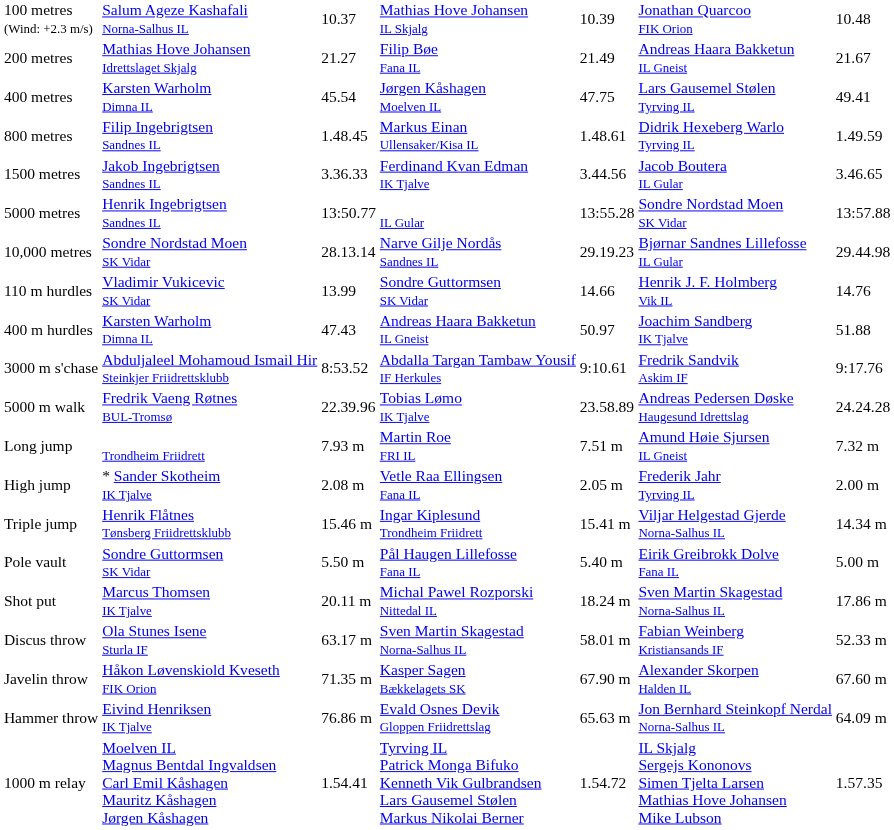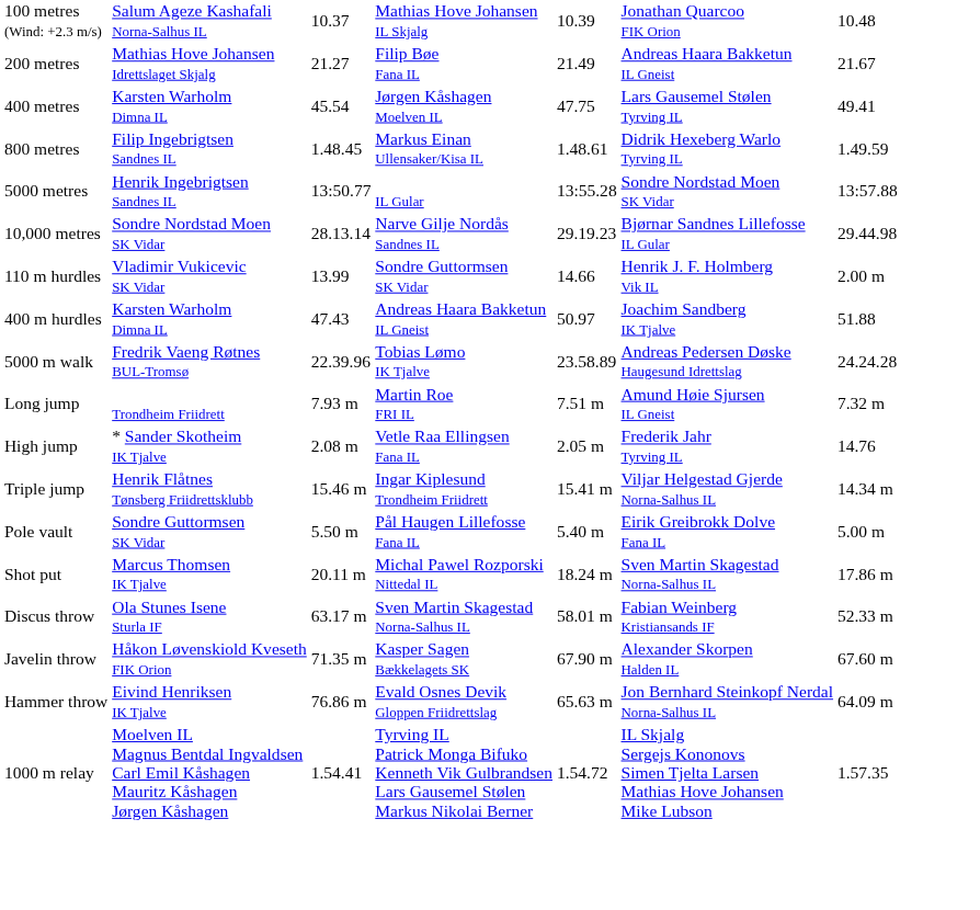 <table>
 <tr>
 <td>100 metres<br><small>(Wind: +2.3 m/s)</small></td>
 <td><a href='#'>Salum Ageze Kashafali</a><br><small><a href='#'>Norna-Salhus IL</a></small></td>
 <td>10.37</td>
 <td><a href='#'>Mathias Hove Johansen</a><br><small><a href='#'>IL Skjalg</a></small></td>
 <td>10.39</td>
 <td><a href='#'>Jonathan Quarcoo</a><br><small><a href='#'>FIK Orion</a></small></td>
 <td>10.48</td>
 </tr>
 <tr>
 <td>200 metres</td>
 <td><a href='#'>Mathias Hove Johansen</a><br><small><a href='#'>Idrettslaget Skjalg</a></small></td>
 <td>21.27</td>
 <td><a href='#'>Filip Bøe</a><br><small><a href='#'>Fana IL</a></small></td>
 <td>21.49</td>
 <td><a href='#'>Andreas Haara Bakketun</a><br><small><a href='#'>IL Gneist</a></small></td>
 <td>21.67</td>
 </tr>
 <tr>
 <td>400 metres</td>
 <td><a href='#'>Karsten Warholm</a><br><small><a href='#'>Dimna IL</a></small></td>
 <td>45.54 </td>
 <td><a href='#'>Jørgen Kåshagen</a><br><small><a href='#'>Moelven IL</a></small></td>
 <td>47.75</td>
 <td><a href='#'>Lars Gausemel Stølen</a><br><small><a href='#'>Tyrving IL</a></small></td>
 <td>49.41</td>
 </tr>
 <tr>
 <td>800 metres</td>
 <td><a href='#'>Filip Ingebrigtsen</a><br><small><a href='#'>Sandnes IL</a></small></td>
 <td>1.48.45</td>
 <td><a href='#'>Markus Einan</a><br><small><a href='#'>Ullensaker/Kisa IL</a></small></td>
 <td>1.48.61</td>
 <td><a href='#'>Didrik Hexeberg Warlo</a><br><small><a href='#'>Tyrving IL</a></small></td>
 <td>1.49.59</td>
 </tr>
 <tr>
-<td>1500 metres</td>
-<td><a href='#'>Jakob Ingebrigtsen</a><br><small><a href='#'>Sandnes IL</a></small></td>
-<td>3.36.33</td>
-<td><a href='#'>Ferdinand Kvan Edman</a><br><small><a href='#'>IK Tjalve</a></small></td>
-<td>3.44.56</td>
-<td><a href='#'>Jacob Boutera</a><br><small><a href='#'>IL Gular</a></small></td>
-<td>3.46.65</td>
-</tr>
-<tr>
 <td>5000 metres</td>
 <td><a href='#'>Henrik Ingebrigtsen</a><br><small><a href='#'>Sandnes IL</a></small></td>
 <td>13:50.77</td>
 <td><br><small><a href='#'>IL Gular</a></small></td>
 <td>13:55.28</td>
 <td><a href='#'>Sondre Nordstad Moen</a><br><small><a href='#'>SK Vidar</a></small></td>
 <td>13:57.88</td>
 </tr>
 <tr>
 <td>10,000 metres</td>
 <td><a href='#'>Sondre Nordstad Moen</a><br><small><a href='#'>SK Vidar</a></small></td>
 <td>28.13.14</td>
 <td><a href='#'>Narve Gilje Nordås</a><br><small><a href='#'>Sandnes IL</a></small></td>
 <td>29.19.23</td>
 <td><a href='#'>Bjørnar Sandnes Lillefosse</a><br><small><a href='#'>IL Gular</a></small></td>
 <td>29.44.98</td>
 </tr>
 <tr>
 <td>110 m hurdles</td>
 <td><a href='#'>Vladimir Vukicevic</a><br><small><a href='#'>SK Vidar</a></small></td>
 <td>13.99</td>
 <td><a href='#'>Sondre Guttormsen</a><br><small><a href='#'>SK Vidar</a></small></td>
 <td>14.66</td>
 <td><a href='#'>Henrik J. F. Holmberg</a><br><small><a href='#'>Vik IL</a></small></td>
-<td>14.76</td>
+<td>2.00 m</td>
 </tr>
 <tr>
 <td>400 m hurdles</td>
 <td><a href='#'>Karsten Warholm</a><br><small><a href='#'>Dimna IL</a></small></td>
 <td>47.43</td>
 <td><a href='#'>Andreas Haara Bakketun</a><br><small><a href='#'>IL Gneist</a></small></td>
 <td>50.97</td>
 <td><a href='#'>Joachim Sandberg</a><br><small><a href='#'>IK Tjalve</a></small></td>
 <td>51.88</td>
-</tr>
-<tr>
-<td>3000 m s'chase</td>
-<td><a href='#'>Abduljaleel Mohamoud Ismail Hir</a><br><small><a href='#'>Steinkjer Friidrettsklubb</a></small></td>
-<td>8:53.52</td>
-<td><a href='#'>Abdalla Targan Tambaw Yousif</a><br><small><a href='#'>IF Herkules</a></small></td>
-<td>9:10.61</td>
-<td><a href='#'>Fredrik Sandvik</a><br><small><a href='#'>Askim IF</a></small></td>
-<td>9:17.76</td>
 </tr>
 <tr>
 <td>5000 m walk</td>
 <td><a href='#'>Fredrik Vaeng Røtnes</a><br><small><a href='#'>BUL-Tromsø</a></small></td>
 <td>22.39.96</td>
 <td><a href='#'>Tobias Lømo</a><br><small><a href='#'>IK Tjalve</a></small></td>
 <td>23.58.89</td>
 <td><a href='#'>Andreas Pedersen Døske</a><br><small><a href='#'>Haugesund Idrettslag</a></small></td>
 <td>24.24.28</td>
 </tr>
 <tr>
 <td>Long jump</td>
 <td><br><small><a href='#'>Trondheim Friidrett</a></small></td>
 <td>7.93 m</td>
 <td><a href='#'>Martin Roe</a><br><small><a href='#'>FRI IL</a></small></td>
 <td>7.51 m</td>
 <td><a href='#'>Amund Høie Sjursen</a><br><small><a href='#'>IL Gneist</a></small></td>
 <td>7.32 m</td>
 </tr>
 <tr>
 <td>High jump</td>
 <td>* <a href='#'>Sander Skotheim</a><br><small><a href='#'>IK Tjalve</a></small></td>
 <td>2.08 m</td>
 <td><a href='#'>Vetle Raa Ellingsen</a><br><small><a href='#'>Fana IL</a></small></td>
 <td>2.05 m</td>
 <td><a href='#'>Frederik Jahr</a><br><small><a href='#'>Tyrving IL</a></small></td>
-<td>2.00 m</td>
+<td>14.76</td>
 </tr>
 <tr>
 <td>Triple jump</td>
 <td><a href='#'>Henrik Flåtnes</a><br><small><a href='#'>Tønsberg Friidrettsklubb</a></small></td>
 <td>15.46 m</td>
 <td><a href='#'>Ingar Kiplesund</a><br><small><a href='#'>Trondheim Friidrett</a></small></td>
 <td>15.41 m</td>
 <td><a href='#'>Viljar Helgestad Gjerde</a><br><small><a href='#'>Norna-Salhus IL</a></small></td>
 <td>14.34 m</td>
 </tr>
 <tr>
 <td>Pole vault</td>
 <td><a href='#'>Sondre Guttormsen</a><br><small><a href='#'>SK Vidar</a></small></td>
 <td>5.50 m</td>
 <td><a href='#'>Pål Haugen Lillefosse</a><br><small><a href='#'>Fana IL</a></small></td>
 <td>5.40 m</td>
 <td><a href='#'>Eirik Greibrokk Dolve</a><br><small><a href='#'>Fana IL</a></small></td>
 <td>5.00 m</td>
 </tr>
 <tr>
 <td>Shot put</td>
 <td><a href='#'>Marcus Thomsen</a><br><small><a href='#'>IK Tjalve</a></small></td>
 <td>20.11 m</td>
 <td><a href='#'>Michal Pawel Rozporski</a><br><small><a href='#'>Nittedal IL</a></small></td>
 <td>18.24 m</td>
 <td><a href='#'>Sven Martin Skagestad</a><br><small><a href='#'>Norna-Salhus IL</a></small></td>
 <td>17.86 m</td>
 </tr>
 <tr>
 <td>Discus throw</td>
 <td><a href='#'>Ola Stunes Isene</a><br><small><a href='#'>Sturla IF</a></small></td>
 <td>63.17 m</td>
 <td><a href='#'>Sven Martin Skagestad</a><br><small><a href='#'>Norna-Salhus IL</a></small></td>
 <td>58.01 m</td>
 <td><a href='#'>Fabian Weinberg</a><br><small><a href='#'>Kristiansands IF</a></small></td>
 <td>52.33 m</td>
 </tr>
 <tr>
 <td>Javelin throw</td>
 <td><a href='#'>Håkon Løvenskiold Kveseth</a><br><small><a href='#'>FIK Orion</a></small></td>
 <td>71.35 m</td>
 <td><a href='#'>Kasper Sagen</a><br><small><a href='#'>Bækkelagets SK</a></small></td>
 <td>67.90 m</td>
 <td><a href='#'>Alexander Skorpen</a><br><small><a href='#'>Halden IL</a></small></td>
 <td>67.60 m</td>
 </tr>
 <tr>
 <td>Hammer throw</td>
 <td><a href='#'>Eivind Henriksen</a><br><small><a href='#'>IK Tjalve</a></small></td>
 <td>76.86 m</td>
 <td><a href='#'>Evald Osnes Devik</a><br><small><a href='#'>Gloppen Friidrettslag</a></small></td>
 <td>65.63 m</td>
 <td><a href='#'>Jon Bernhard Steinkopf Nerdal</a><br><small><a href='#'>Norna-Salhus IL</a></small></td>
 <td>64.09 m</td>
 </tr>
 <tr>
 <td>1000 m relay</td>
 <td><a href='#'>Moelven IL</a><br><a href='#'>Magnus Bentdal Ingvaldsen</a><br><a href='#'>Carl Emil Kåshagen</a><br><a href='#'>Mauritz Kåshagen</a><br><a href='#'>Jørgen Kåshagen</a></td>
 <td>1.54.41</td>
 <td><a href='#'>Tyrving IL</a><br><a href='#'>Patrick Monga Bifuko</a><br><a href='#'>Kenneth Vik Gulbrandsen</a><br><a href='#'>Lars Gausemel Stølen</a><br><a href='#'>Markus Nikolai Berner</a></td>
 <td>1.54.72</td>
 <td><a href='#'>IL Skjalg</a><br><a href='#'>Sergejs Kononovs</a><br><a href='#'>Simen Tjelta Larsen</a><br><a href='#'>Mathias Hove Johansen</a><br><a href='#'>Mike Lubson</a></td>
 <td>1.57.35</td>
 </tr>
 </table>
